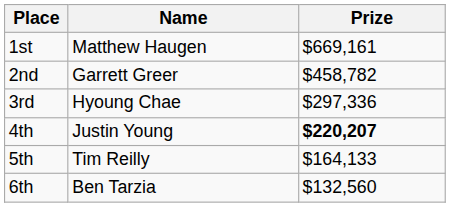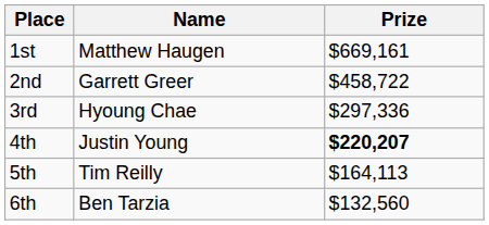 <table class="wikitable">
 <tr>
 <th style="width:50px;">Place</th>
 <th style="width:200px;">Name</th>
 <th style="width:125px;">Prize</th>
 </tr>
 <tr>
 <td>1st</td>
 <td> Matthew Haugen</td>
 <td>$669,161</td>
 </tr>
 <tr>
 <td>2nd</td>
 <td> Garrett Greer</td>
-<td>$458,782</td>
+<td>$458,722</td>
 </tr>
 <tr>
 <td>3rd</td>
 <td> Hyoung Chae</td>
 <td>$297,336</td>
 </tr>
 <tr>
 <td>4th</td>
 <td> Justin Young</td>
 <td><strong>$220,207</strong></td>
 </tr>
 <tr>
 <td>5th</td>
 <td> Tim Reilly</td>
-<td>$164,133</td>
+<td>$164,113</td>
 </tr>
 <tr>
 <td>6th</td>
 <td> Ben Tarzia</td>
 <td>$132,560</td>
 </tr>
 </table>
